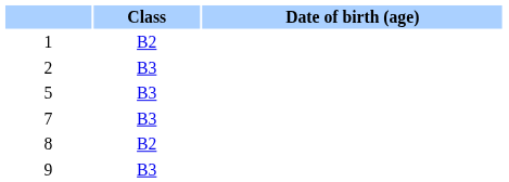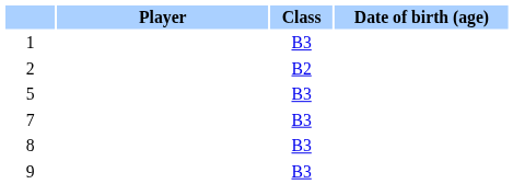 <table class="sortable" border="0" cellspacing="2" cellpadding="2">
 <tr style="background-color:#AAD0FF">
 <th width=8%></th>
+<th width=34%>Player</th>
 <th width=10%>Class</th>
 <th width=28%>Date of birth (age)</th>
 </tr>
 <tr>
 <td style="text-align: center;">1</td>
+<td></td>
+<td style="text-align: center;"><a href='#'>B3</a></td>
+<td style="text-align: center;"></td>
+</tr>
+<tr>
+<td style="text-align: center;">2</td>
+<td></td>
 <td style="text-align: center;"><a href='#'>B2</a></td>
 <td style="text-align: center;"></td>
 </tr>
 <tr>
-<td style="text-align: center;">2</td>
-<td style="text-align: center;"><a href='#'>B3</a></td>
-<td style="text-align: center;"></td>
-</tr>
-<tr>
 <td style="text-align: center;">5</td>
+<td></td>
 <td style="text-align: center;"><a href='#'>B3</a></td>
 <td style="text-align: center;"></td>
 </tr>
 <tr>
 <td style="text-align: center;">7</td>
+<td></td>
 <td style="text-align: center;"><a href='#'>B3</a></td>
 <td style="text-align: center;"></td>
 </tr>
 <tr>
 <td style="text-align: center;">8</td>
-<td style="text-align: center;"><a href='#'>B2</a></td>
+<td></td>
+<td style="text-align: center;"><a href='#'>B3</a></td>
 <td style="text-align: center;"></td>
 </tr>
 <tr>
 <td style="text-align: center;">9</td>
+<td></td>
 <td style="text-align: center;"><a href='#'>B3</a></td>
 <td style="text-align: center;"></td>
 </tr>
 </table>
